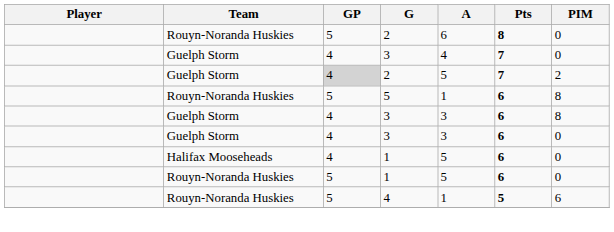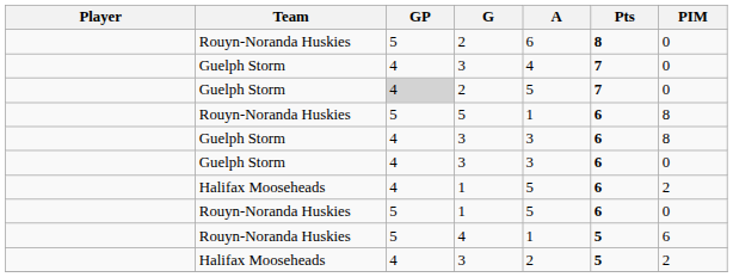 <table class="wikitable sortable">
 <tr>
 <th style="width:12em">Player</th>
 <th style="width:12em">Team</th>
 <th style="width:4em">GP</th>
 <th style="width:4em">G</th>
 <th style="width:4em">A</th>
 <th style="width:4em">Pts</th>
 <th style="width:4em">PIM</th>
 </tr>
 <tr>
 <td></td>
 <td align=left>Rouyn-Noranda Huskies</td>
 <td>5</td>
 <td>2</td>
 <td>6</td>
 <td><strong>8</strong></td>
 <td>0</td>
 </tr>
 <tr>
 <td></td>
 <td align=left>Guelph Storm</td>
 <td>4</td>
 <td>3</td>
 <td>4</td>
 <td><strong>7</strong></td>
 <td>0</td>
 </tr>
 <tr>
 <td></td>
 <td align=left>Guelph Storm</td>
 <td style="background: lightgrey;">4</td>
 <td>2</td>
 <td>5</td>
 <td><strong>7</strong></td>
-<td>2</td>
+<td>0</td>
 </tr>
 <tr>
 <td></td>
 <td align=left>Rouyn-Noranda Huskies</td>
 <td>5</td>
 <td>5</td>
 <td>1</td>
 <td><strong>6</strong></td>
 <td>8</td>
 </tr>
 <tr>
 <td></td>
 <td align=left>Guelph Storm</td>
 <td>4</td>
 <td>3</td>
 <td>3</td>
 <td><strong>6</strong></td>
 <td>8</td>
 </tr>
 <tr>
 <td></td>
 <td align=left>Guelph Storm</td>
 <td>4</td>
 <td>3</td>
 <td>3</td>
 <td><strong>6</strong></td>
 <td>0</td>
 </tr>
 <tr>
 <td></td>
 <td align=left>Halifax Mooseheads</td>
 <td>4</td>
 <td>1</td>
 <td>5</td>
 <td><strong>6</strong></td>
-<td>0</td>
+<td>2</td>
 </tr>
 <tr>
 <td></td>
 <td align=left>Rouyn-Noranda Huskies</td>
 <td>5</td>
 <td>1</td>
 <td>5</td>
 <td><strong>6</strong></td>
 <td>0</td>
 </tr>
 <tr>
 <td></td>
 <td align=left>Rouyn-Noranda Huskies</td>
 <td>5</td>
 <td>4</td>
 <td>1</td>
 <td><strong>5</strong></td>
 <td>6</td>
 </tr>
 <tr>
+<td></td>
+<td align=left>Halifax Mooseheads</td>
+<td>4</td>
+<td>3</td>
+<td>2</td>
+<td><strong>5</strong></td>
+<td>2</td>
+</tr>
+<tr>
 </tr>
 </table>
